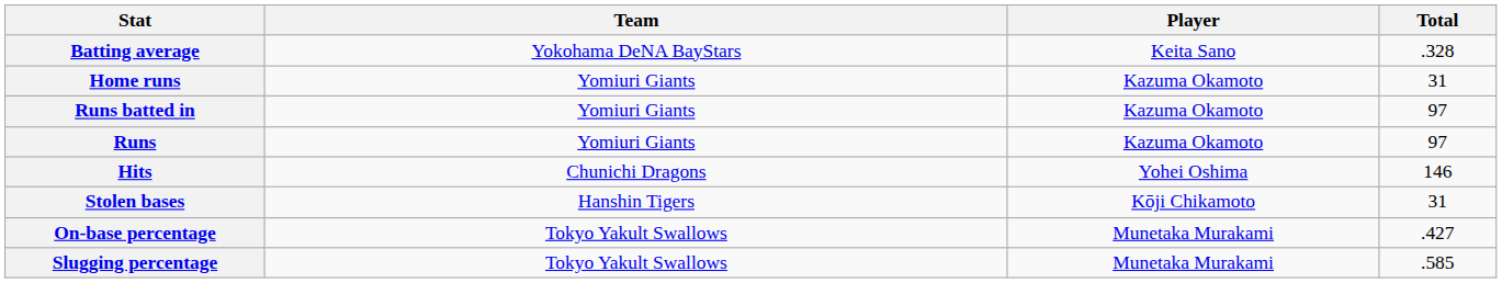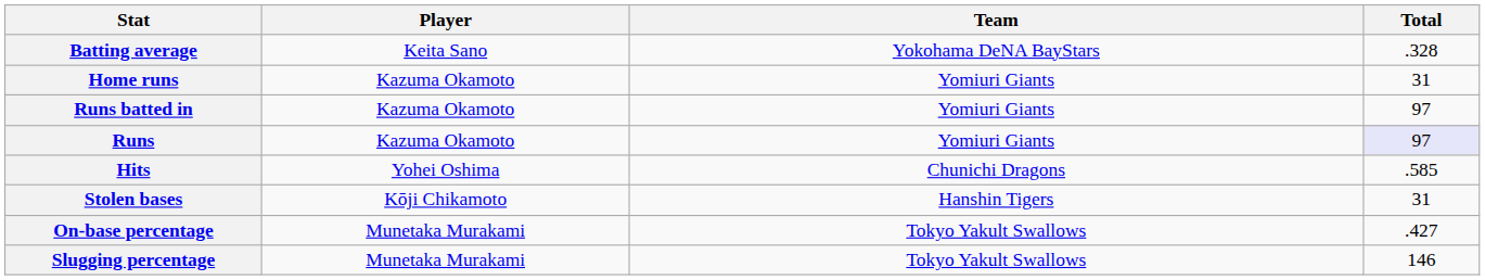 <table class="wikitable" style="text-align:center;">
 <tr>
 <th scope="col" width="7%">Stat</th>
+<th scope="col" width="10%">Player</th>
 <th scope="col" width="20%">Team</th>
-<th scope="col" width="10%">Player</th>
 <th scope="col" width="3%">Total</th>
 </tr>
 <tr>
 <th scope="row" style="text-align:center;"><a href='#'>Batting average</a></th>
+<td><a href='#'>Keita Sano</a></td>
 <td><a href='#'>Yokohama DeNA BayStars</a></td>
-<td><a href='#'>Keita Sano</a></td>
 <td>.328</td>
 </tr>
 <tr>
 <th scope="row" style="text-align:center;"><a href='#'>Home runs</a></th>
+<td><a href='#'>Kazuma Okamoto</a></td>
 <td><a href='#'>Yomiuri Giants</a></td>
-<td><a href='#'>Kazuma Okamoto</a></td>
 <td>31</td>
 </tr>
 <tr>
 <th scope="row" style="text-align:center;"><a href='#'>Runs batted in</a></th>
+<td><a href='#'>Kazuma Okamoto</a></td>
 <td><a href='#'>Yomiuri Giants</a></td>
-<td><a href='#'>Kazuma Okamoto</a></td>
 <td>97</td>
 </tr>
 <tr>
 <th scope="row" style="text-align:center;"><a href='#'>Runs</a></th>
+<td><a href='#'>Kazuma Okamoto</a></td>
 <td><a href='#'>Yomiuri Giants</a></td>
-<td><a href='#'>Kazuma Okamoto</a></td>
-<td>97</td>
+<td style="background: lavender;">97</td>
 </tr>
 <tr>
 <th scope="row" style="text-align:center;"><a href='#'>Hits</a></th>
+<td><a href='#'>Yohei Oshima</a></td>
 <td><a href='#'>Chunichi Dragons</a></td>
-<td><a href='#'>Yohei Oshima</a></td>
-<td>146</td>
+<td>.585</td>
 </tr>
 <tr>
 <th scope="row" style="text-align:center;"><a href='#'>Stolen bases</a></th>
+<td><a href='#'>Kōji Chikamoto</a></td>
 <td><a href='#'>Hanshin Tigers</a></td>
-<td><a href='#'>Kōji Chikamoto</a></td>
 <td>31</td>
 </tr>
 <tr>
 <th scope="row" style="text-align:center;"><a href='#'>On-base percentage</a></th>
+<td><a href='#'>Munetaka Murakami</a></td>
 <td><a href='#'>Tokyo Yakult Swallows</a></td>
-<td><a href='#'>Munetaka Murakami</a></td>
 <td>.427</td>
 </tr>
 <tr>
 <th scope="row" style="text-align:center;"><a href='#'>Slugging percentage</a></th>
+<td><a href='#'>Munetaka Murakami</a></td>
 <td><a href='#'>Tokyo Yakult Swallows</a></td>
-<td><a href='#'>Munetaka Murakami</a></td>
-<td>.585</td>
+<td>146</td>
 </tr>
 </table>
